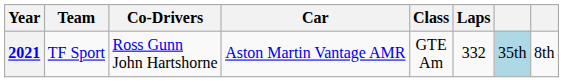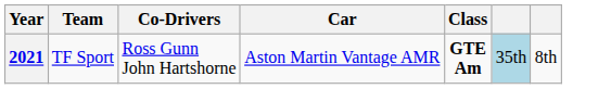 <table class="wikitable" style="text-align:center; font-size:90%">
 <tr>
 <th>Year</th>
 <th>Team</th>
 <th>Co-Drivers</th>
 <th>Car</th>
 <th>Class</th>
-<th>Laps</th>
 <th></th>
 <th></th>
 </tr>
 <tr>
 <th><a href='#'>2021</a></th>
 <td align="left"> <a href='#'>TF Sport</a></td>
 <td align="left"> <a href='#'>Ross Gunn</a><br> John Hartshorne</td>
 <td align="left"><a href='#'>Aston Martin Vantage AMR</a></td>
-<td>GTE<br>Am</td>
-<td>332</td>
+<td><strong>GTE<br>Am</strong></td>
 <td style="background: lightblue;">35th</td>
 <td>8th</td>
 </tr>
 </table>
